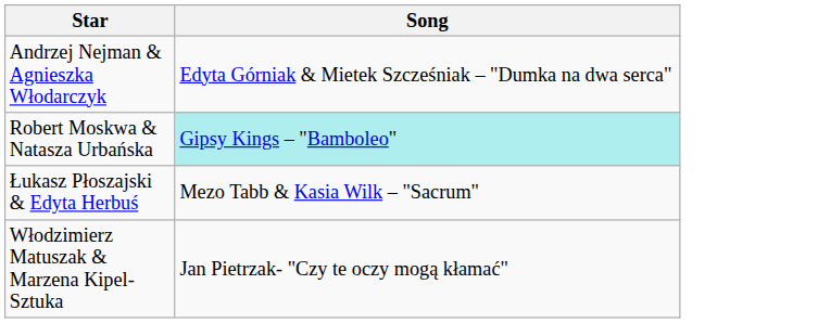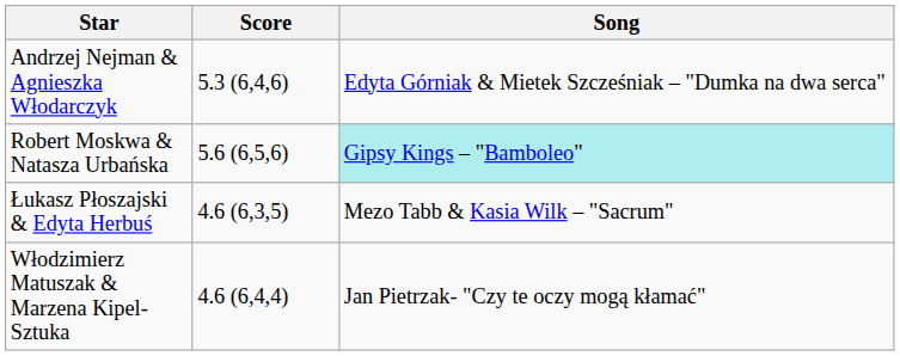 <table class="wikitable">
 <tr>
 <th style="width:130px;">Star</th>
+<th style="width:100px;">Score</th>
 <th style="width:400px;">Song</th>
 </tr>
 <tr>
 <td>Andrzej Nejman & <a href='#'>Agnieszka Włodarczyk</a></td>
+<td>5.3 (6,4,6)</td>
 <td><a href='#'>Edyta Górniak</a> & Mietek Szcześniak – "Dumka na dwa serca"</td>
 </tr>
 <tr>
 <td>Robert Moskwa & Natasza Urbańska</td>
+<td>5.6 (6,5,6)</td>
 <td style="background: paleturquoise;"><a href='#'>Gipsy Kings</a> – "<a href='#'>Bamboleo</a>"</td>
 </tr>
 <tr>
 <td>Łukasz Płoszajski & <a href='#'>Edyta Herbuś</a></td>
+<td>4.6 (6,3,5)</td>
 <td>Mezo Tabb & <a href='#'>Kasia Wilk</a> – "Sacrum"</td>
 </tr>
 <tr>
 <td>Włodzimierz Matuszak & Marzena Kipel-Sztuka</td>
+<td>4.6 (6,4,4)</td>
 <td>Jan Pietrzak- "Czy te oczy mogą kłamać"</td>
 </tr>
 </table>
